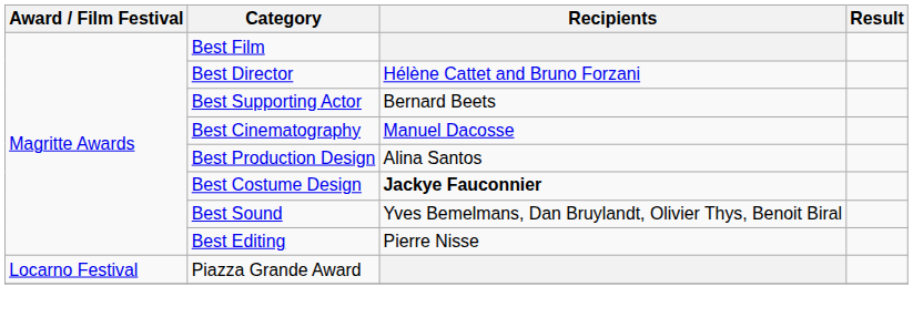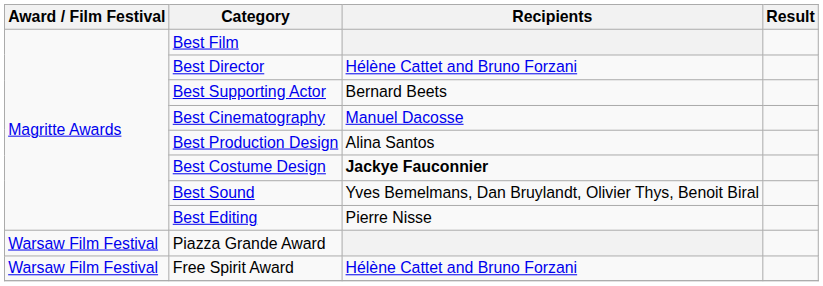 <table class="wikitable plainrowheaders sortable">
 <tr>
 <th scope="col">Award / Film Festival</th>
 <th scope="col">Category</th>
 <th scope="col">Recipients</th>
 <th scope="col">Result</th>
 </tr>
 <tr>
 <td rowspan=8><a href='#'>Magritte Awards</a></td>
 <td><a href='#'>Best Film</a></td>
 <th></th>
 <td></td>
 </tr>
 <tr>
 <td><a href='#'>Best Director</a></td>
 <td><a href='#'>Hélène Cattet and Bruno Forzani</a></td>
 <td></td>
 </tr>
 <tr>
 <td><a href='#'>Best Supporting Actor</a></td>
 <td>Bernard Beets</td>
 <td></td>
 </tr>
 <tr>
 <td><a href='#'>Best Cinematography</a></td>
 <td><a href='#'>Manuel Dacosse</a></td>
 <td></td>
 </tr>
 <tr>
 <td><a href='#'>Best Production Design</a></td>
 <td>Alina Santos</td>
 <td></td>
 </tr>
 <tr>
 <td><a href='#'>Best Costume Design</a></td>
 <td><strong>Jackye Fauconnier</strong></td>
 <td></td>
 </tr>
 <tr>
 <td><a href='#'>Best Sound</a></td>
 <td>Yves Bemelmans, Dan Bruylandt, Olivier Thys, Benoit Biral</td>
 <td></td>
 </tr>
 <tr>
 <td><a href='#'>Best Editing</a></td>
 <td>Pierre Nisse</td>
 <td></td>
 </tr>
 <tr>
-<td><a href='#'>Locarno Festival</a></td>
+<td><a href='#'>Warsaw Film Festival</a></td>
 <td>Piazza Grande Award</td>
 <th></th>
 <td></td>
 </tr>
 <tr>
+<td><a href='#'>Warsaw Film Festival</a></td>
+<td>Free Spirit Award</td>
+<td><a href='#'>Hélène Cattet and Bruno Forzani</a></td>
+<td></td>
+</tr>
+<tr>
 </tr>
 </table>
